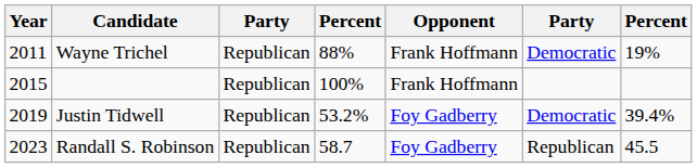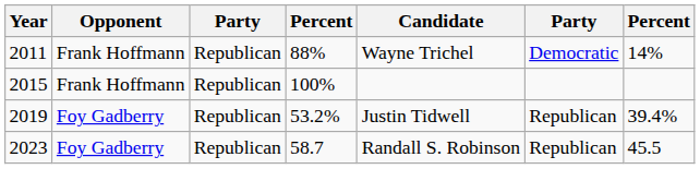 <table class="wikitable" style="margin:0.5em auto; font-size:95%;">
 <tr>
 <th>Year</th>
-<th>Candidate</th>
+<th>Opponent</th>
 <th>Party</th>
 <th>Percent</th>
-<th>Opponent</th>
+<th>Candidate</th>
 <th>Party</th>
 <th>Percent</th>
 </tr>
 <tr>
 <td>2011</td>
-<td>Wayne Trichel</td>
+<td>Frank Hoffmann</td>
 <td>Republican</td>
 <td>88%</td>
-<td>Frank Hoffmann</td>
+<td>Wayne Trichel</td>
 <td><a href='#'>Democratic</a></td>
-<td>19%</td>
+<td>14%</td>
 </tr>
 <tr>
 <td>2015</td>
-<td></td>
+<td>Frank Hoffmann</td>
 <td>Republican</td>
 <td>100%</td>
-<td>Frank Hoffmann</td>
+<td></td>
 <td></td>
 <td></td>
 </tr>
 <tr>
 <td>2019</td>
+<td><a href='#'>Foy Gadberry</a></td>
+<td>Republican</td>
+<td>53.2%</td>
 <td>Justin Tidwell</td>
 <td>Republican</td>
-<td>53.2%</td>
-<td><a href='#'>Foy Gadberry</a></td>
-<td><a href='#'>Democratic</a></td>
 <td>39.4%</td>
 </tr>
 <tr>
 <td>2023 </td>
-<td>Randall S. Robinson</td>
+<td><a href='#'>Foy Gadberry</a></td>
 <td>Republican</td>
 <td>58.7</td>
-<td><a href='#'>Foy Gadberry</a></td>
+<td>Randall S. Robinson</td>
 <td>Republican</td>
 <td>45.5</td>
 </tr>
 </table>
